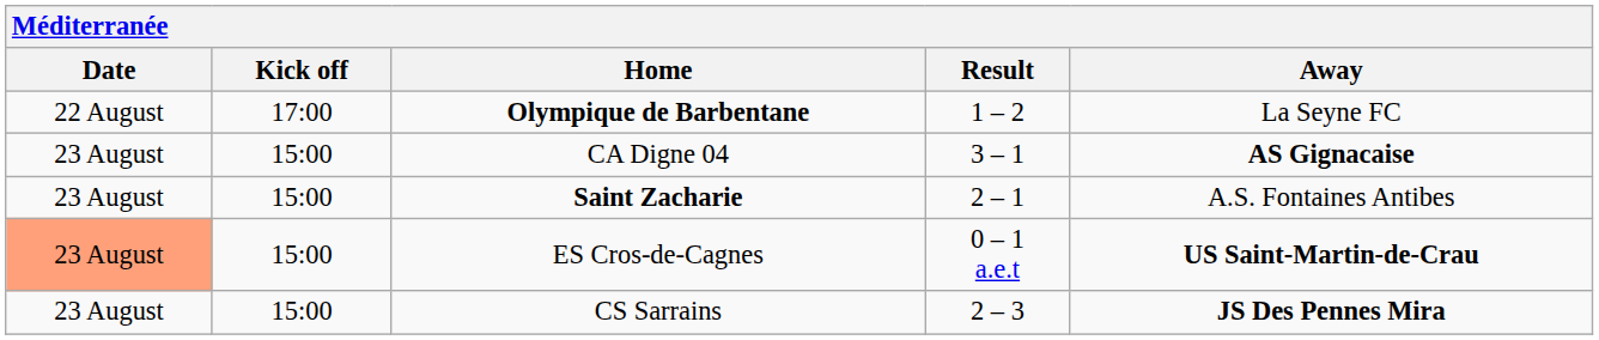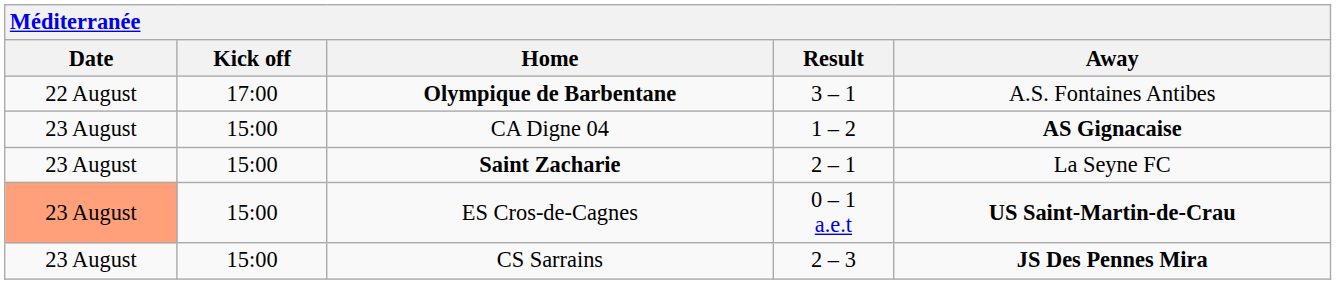 <table class="wikitable collapsible collapsed" style="font-size: 100%; margin:0px;" width="75%">
 <tr>
 <th colspan="7" style="text-align:left;"> <a href='#'>Méditerranée</a></th>
 </tr>
 <tr>
 <th><strong>Date</strong></th>
 <th><strong>Kick off</strong></th>
 <th><strong>Home</strong></th>
 <th><strong>Result</strong></th>
 <th><strong>Away</strong></th>
 </tr>
 <tr>
 <td align=center>22 August</td>
 <td align=center>17:00</td>
 <td align=center><strong>Olympique de Barbentane</strong></td>
-<td align=center>1 – 2</td>
-<td align=center>La Seyne FC</td>
+<td align=center>3 – 1</td>
+<td align=center>A.S. Fontaines Antibes</td>
 </tr>
 <tr>
 <td align=center>23 August</td>
 <td align=center>15:00</td>
 <td align=center>CA Digne 04</td>
-<td align=center>3 – 1</td>
+<td align=center>1 – 2</td>
 <td align=center><strong>AS Gignacaise</strong></td>
 </tr>
 <tr>
 <td align=center>23 August</td>
 <td align=center>15:00</td>
 <td align=center><strong>Saint Zacharie</strong></td>
 <td align=center>2 – 1</td>
-<td align=center>A.S. Fontaines Antibes</td>
+<td align=center>La Seyne FC</td>
 </tr>
 <tr>
 <td align=center style="background: lightsalmon;">23 August</td>
 <td align=center>15:00</td>
 <td align=center>ES Cros-de-Cagnes</td>
 <td align=center>0 – 1 <br> <a href='#'>a.e.t</a></td>
 <td align=center><strong>US Saint-Martin-de-Crau</strong></td>
 </tr>
 <tr>
 <td align=center>23 August</td>
 <td align=center>15:00</td>
 <td align=center>CS Sarrains</td>
 <td align=center>2 – 3</td>
 <td align=center><strong>JS Des Pennes Mira</strong></td>
 </tr>
 </table>
